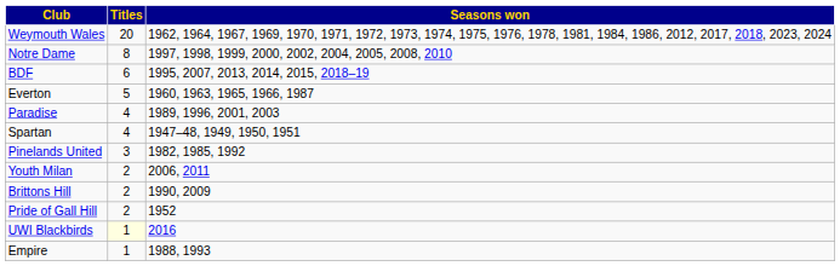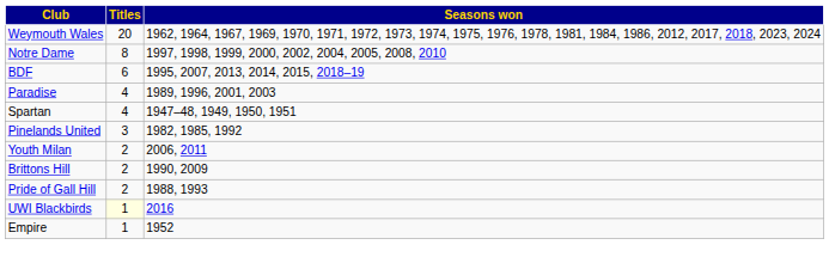 <table class="sortable wikitable">
 <tr>
 <th style="background:darkblue; color:gold; border:1px solid white;">Club</th>
 <th style="background:darkblue; color:gold; border:1px solid white;">Titles</th>
 <th style="background:darkblue; color:gold; border:1px solid white;">Seasons won</th>
 </tr>
 <tr>
 <td><a href='#'>Weymouth Wales</a></td>
 <td align=center>20</td>
 <td>1962, 1964, 1967, 1969, 1970, 1971, 1972, 1973, 1974, 1975, 1976, 1978, 1981, 1984, 1986, 2012, 2017, <a href='#'>2018</a>, 2023, 2024</td>
 </tr>
 <tr>
 <td><a href='#'>Notre Dame</a></td>
 <td align=center>8</td>
 <td>1997, 1998, 1999, 2000, 2002, 2004, 2005, 2008, <a href='#'>2010</a></td>
 </tr>
 <tr>
 <td><a href='#'>BDF</a></td>
 <td align=center>6</td>
 <td>1995, 2007, 2013, 2014, 2015, <a href='#'>2018–19</a></td>
-</tr>
-<tr>
-<td>Everton</td>
-<td align=center>5</td>
-<td>1960, 1963, 1965, 1966, 1987</td>
 </tr>
 <tr>
 <td><a href='#'>Paradise</a></td>
 <td align=center>4</td>
 <td>1989, 1996, 2001, 2003</td>
 </tr>
 <tr>
 <td>Spartan</td>
 <td align=center>4</td>
 <td>1947–48, 1949, 1950, 1951</td>
 </tr>
 <tr>
 <td><a href='#'>Pinelands United</a></td>
 <td align=center>3</td>
 <td>1982, 1985, 1992</td>
 </tr>
 <tr>
 <td><a href='#'>Youth Milan</a></td>
 <td align=center>2</td>
 <td>2006, <a href='#'>2011</a></td>
 </tr>
 <tr>
 <td><a href='#'>Brittons Hill</a></td>
 <td align=center>2</td>
 <td>1990, 2009</td>
 </tr>
 <tr>
 <td><a href='#'>Pride of Gall Hill</a></td>
 <td align=center>2</td>
-<td>1952</td>
+<td>1988, 1993</td>
 </tr>
 <tr>
 <td><a href='#'>UWI Blackbirds</a></td>
 <td align=center style="background: lightyellow;">1</td>
 <td><a href='#'>2016</a></td>
 </tr>
 <tr>
 <td>Empire</td>
 <td align=center>1</td>
-<td>1988, 1993</td>
+<td>1952</td>
 </tr>
 </table>
